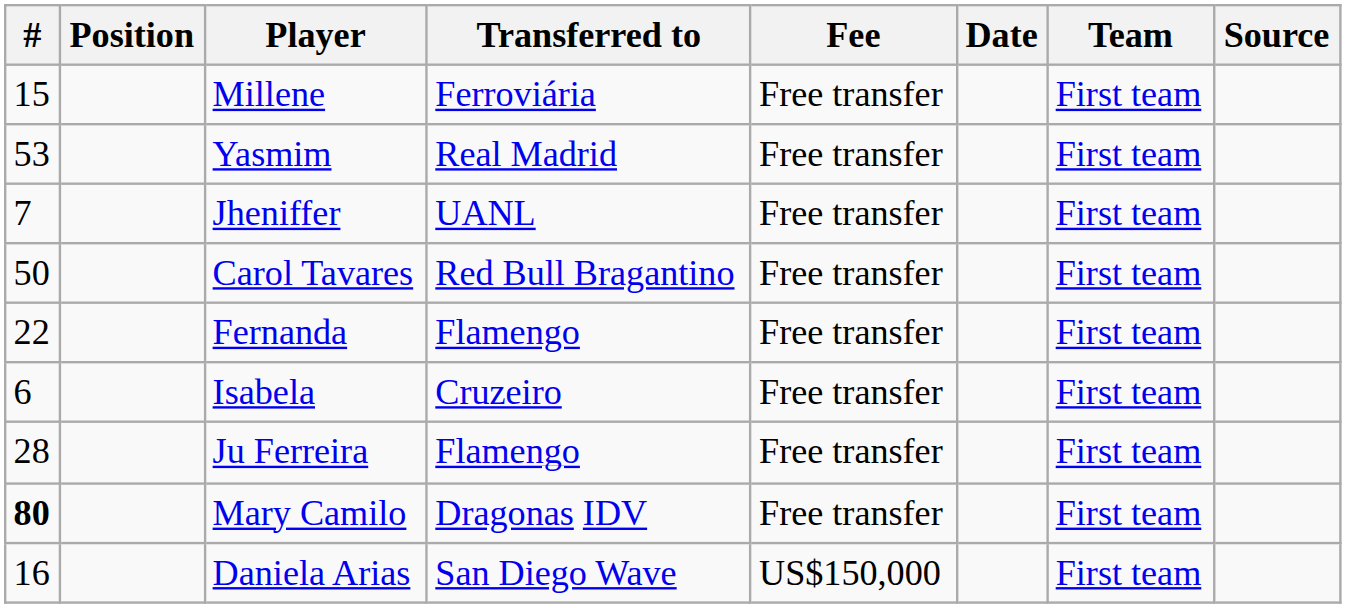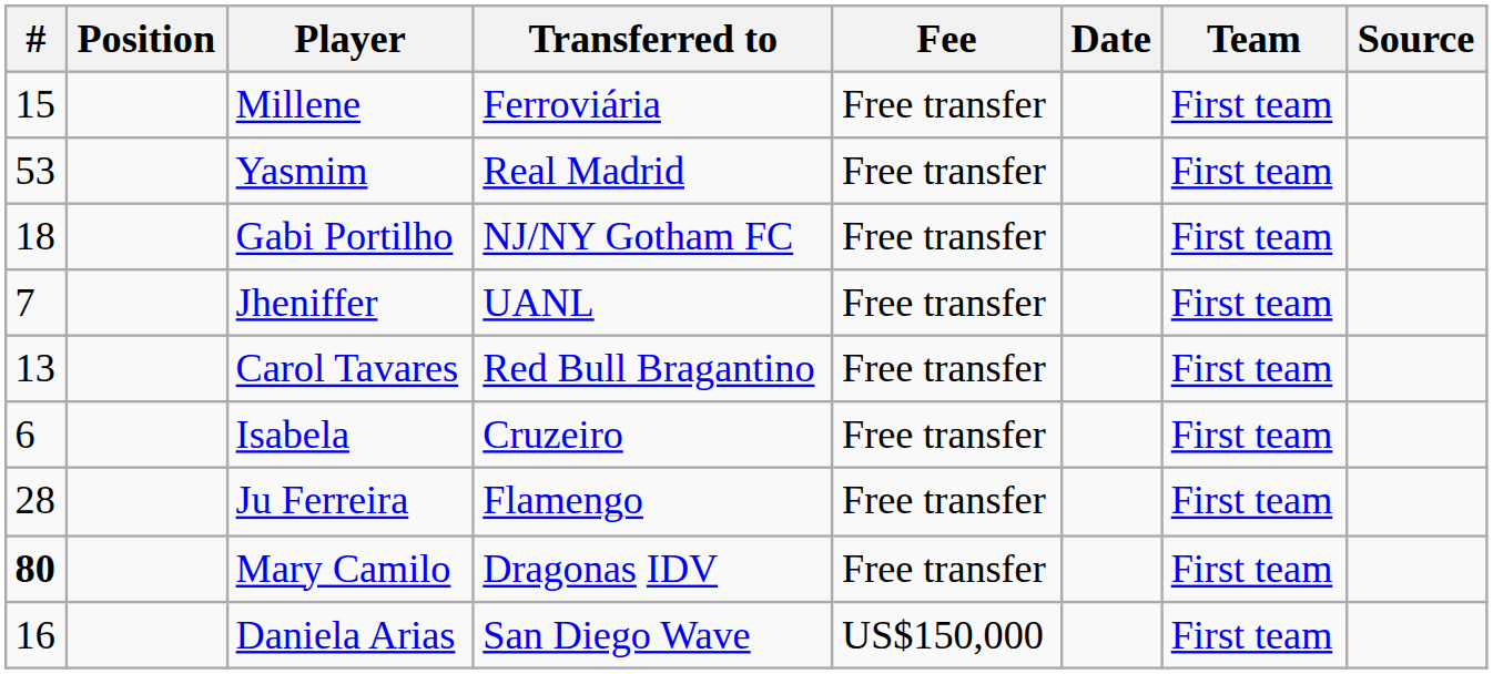 <table class="wikitable sortable" style="width:90%; text-align:center; font-size:95%; text-align:left;">
 <tr>
 <th><strong>#</strong></th>
 <th><strong>Position </strong></th>
 <th><strong>Player </strong></th>
 <th><strong>Transferred to</strong></th>
 <th><strong>Fee </strong></th>
 <th><strong>Date </strong></th>
 <th><strong>Team</strong></th>
 <th><strong>Source</strong></th>
 </tr>
 <tr>
 <td>15</td>
 <td></td>
 <td> <a href='#'>Millene</a></td>
 <td> <a href='#'>Ferroviária</a></td>
 <td>Free transfer </td>
 <td></td>
 <td><a href='#'>First team</a></td>
 <td></td>
 </tr>
 <tr>
 <td>53</td>
 <td></td>
 <td> <a href='#'>Yasmim</a></td>
 <td> <a href='#'>Real Madrid</a></td>
 <td>Free transfer </td>
 <td></td>
 <td><a href='#'>First team</a></td>
 <td></td>
 </tr>
 <tr>
+<td>18</td>
+<td></td>
+<td> <a href='#'>Gabi Portilho</a></td>
+<td> <a href='#'>NJ/NY Gotham FC</a></td>
+<td>Free transfer </td>
+<td></td>
+<td><a href='#'>First team</a></td>
+<td></td>
+</tr>
+<tr>
 <td>7</td>
 <td></td>
 <td> <a href='#'>Jheniffer</a></td>
 <td> <a href='#'>UANL</a></td>
 <td>Free transfer </td>
 <td></td>
 <td><a href='#'>First team</a></td>
 <td></td>
 </tr>
 <tr>
-<td>50</td>
+<td>13</td>
 <td></td>
 <td> <a href='#'>Carol Tavares</a></td>
 <td> <a href='#'>Red Bull Bragantino</a></td>
-<td>Free transfer </td>
-<td></td>
-<td><a href='#'>First team</a></td>
-<td></td>
-</tr>
-<tr>
-<td>22</td>
-<td></td>
-<td> <a href='#'>Fernanda</a></td>
-<td> <a href='#'>Flamengo</a></td>
 <td>Free transfer </td>
 <td></td>
 <td><a href='#'>First team</a></td>
 <td></td>
 </tr>
 <tr>
 <td>6</td>
 <td></td>
 <td> <a href='#'>Isabela</a></td>
 <td> <a href='#'>Cruzeiro</a></td>
 <td>Free transfer </td>
 <td></td>
 <td><a href='#'>First team</a></td>
 <td></td>
 </tr>
 <tr>
 <td>28</td>
 <td></td>
 <td> <a href='#'>Ju Ferreira</a></td>
 <td> <a href='#'>Flamengo</a></td>
 <td>Free transfer </td>
 <td></td>
 <td><a href='#'>First team</a></td>
 <td></td>
 </tr>
 <tr>
 <td><strong>80</strong></td>
 <td></td>
 <td> <a href='#'>Mary Camilo</a></td>
 <td> <a href='#'>Dragonas</a> <a href='#'>IDV</a></td>
 <td>Free transfer </td>
 <td></td>
 <td><a href='#'>First team</a></td>
 <td></td>
 </tr>
 <tr>
 <td>16</td>
 <td></td>
 <td> <a href='#'>Daniela Arias</a></td>
 <td> <a href='#'>San Diego Wave</a></td>
 <td>US$150,000 </td>
 <td></td>
 <td><a href='#'>First team</a></td>
 <td></td>
 </tr>
 </table>
